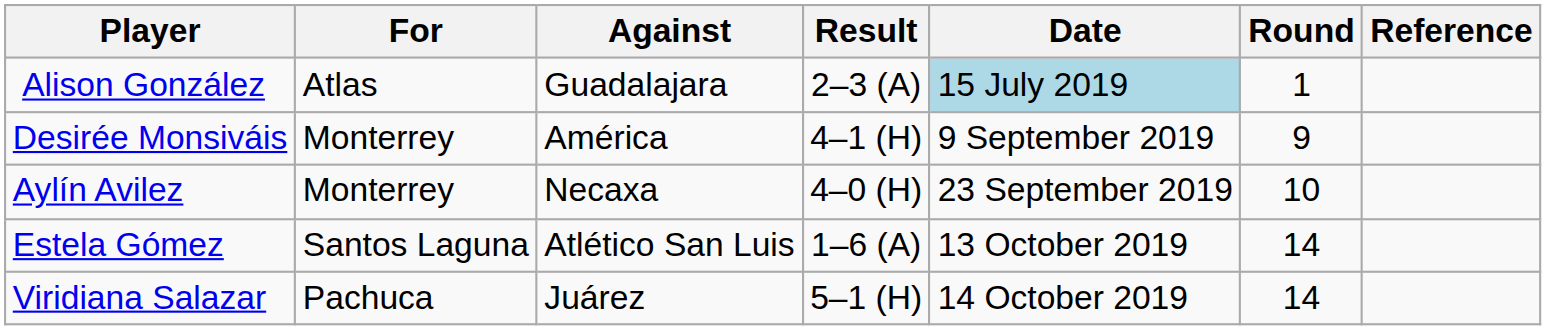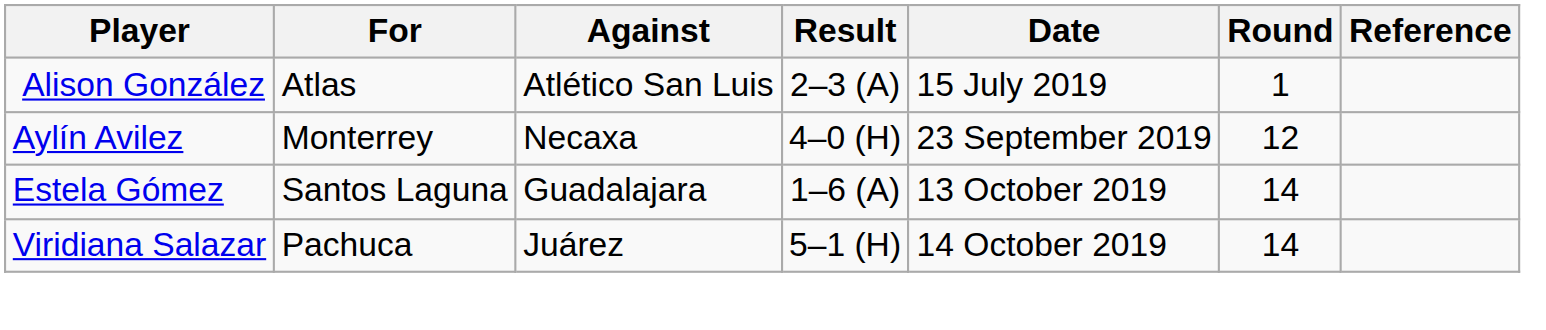 <table class="wikitable sortable">
 <tr>
 <th>Player</th>
 <th>For</th>
 <th>Against</th>
 <th>Result</th>
 <th>Date</th>
 <th>Round</th>
 <th>Reference</th>
 </tr>
 <tr>
 <td> <a href='#'>Alison González</a></td>
 <td>Atlas</td>
-<td>Guadalajara</td>
+<td>Atlético San Luis</td>
 <td align=center>2–3 (A)</td>
-<td style="background: lightblue;">15 July 2019</td>
+<td>15 July 2019</td>
 <td align=center>1</td>
-<td align=center></td>
-</tr>
-<tr>
-<td> <a href='#'>Desirée Monsiváis</a></td>
-<td>Monterrey</td>
-<td>América</td>
-<td align=center>4–1 (H)</td>
-<td>9 September 2019</td>
-<td align=center>9</td>
 <td align=center></td>
 </tr>
 <tr>
 <td> <a href='#'>Aylín Avilez</a></td>
 <td>Monterrey</td>
 <td>Necaxa</td>
 <td align=center>4–0 (H)</td>
 <td>23 September 2019</td>
-<td align=center>10</td>
+<td align=center>12</td>
 <td align=center></td>
 </tr>
 <tr>
 <td> <a href='#'>Estela Gómez</a></td>
 <td>Santos Laguna</td>
-<td>Atlético San Luis</td>
+<td>Guadalajara</td>
 <td align=center>1–6 (A)</td>
 <td>13 October 2019</td>
 <td align=center>14</td>
 <td align=center></td>
 </tr>
 <tr>
 <td> <a href='#'>Viridiana Salazar</a></td>
 <td>Pachuca</td>
 <td>Juárez</td>
 <td align=center>5–1 (H)</td>
 <td>14 October 2019</td>
 <td align=center>14</td>
 <td align=center></td>
 </tr>
 </table>
